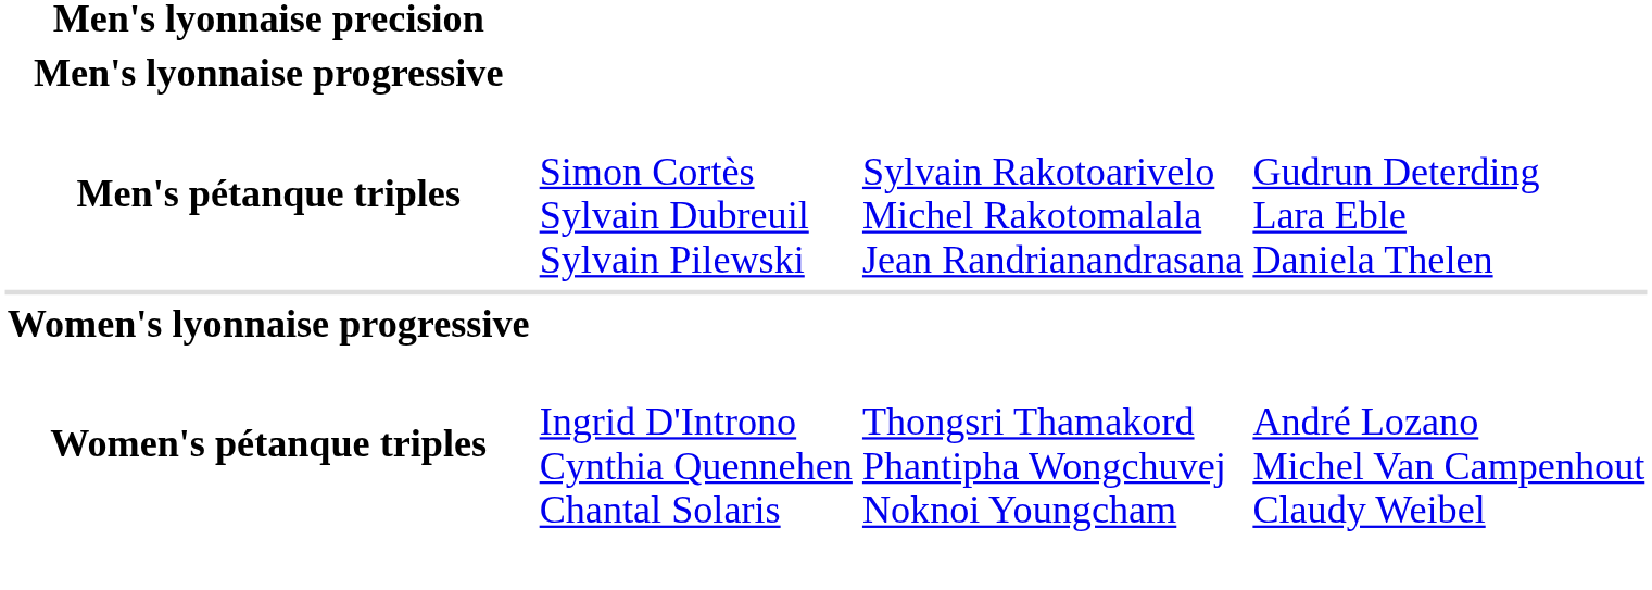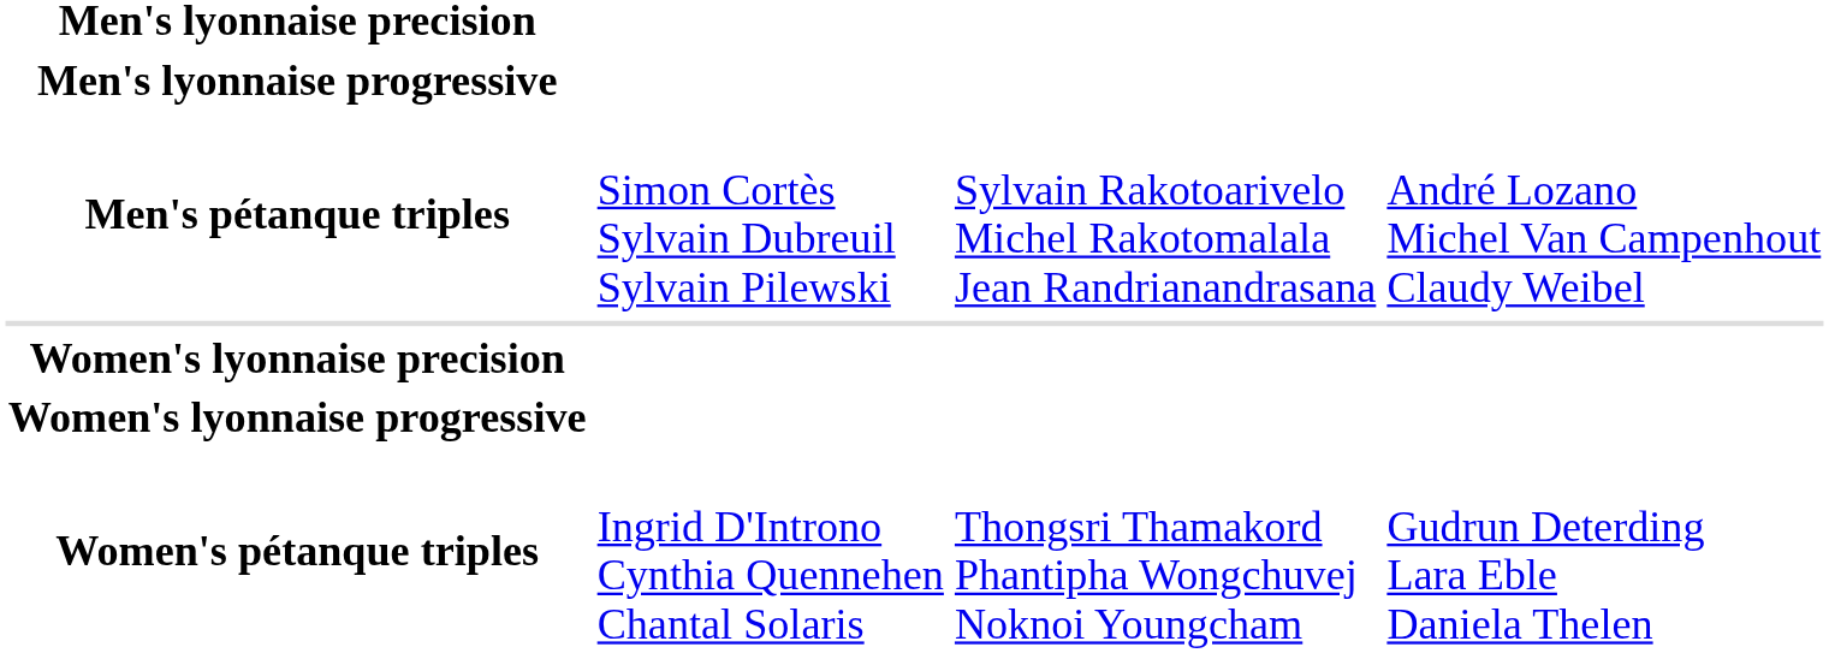 <table>
 <tr>
 <th scope="row">Men's lyonnaise precision</th>
 <td></td>
 <td></td>
 <td></td>
 </tr>
 <tr>
 <th scope="row">Men's lyonnaise progressive</th>
 <td></td>
 <td></td>
 <td></td>
 </tr>
 <tr>
 <th scope="row">Men's pétanque triples</th>
 <td><br><a href='#'>Simon Cortès</a><br><a href='#'>Sylvain Dubreuil</a><br><a href='#'>Sylvain Pilewski</a></td>
 <td><br><a href='#'>Sylvain Rakotoarivelo</a><br><a href='#'>Michel Rakotomalala</a><br><a href='#'>Jean Randrianandrasana</a></td>
-<td><br><a href='#'>Gudrun Deterding</a><br><a href='#'>Lara Eble</a><br><a href='#'>Daniela Thelen</a></td>
+<td><br><a href='#'>André Lozano</a><br><a href='#'>Michel Van Campenhout</a><br><a href='#'>Claudy Weibel</a></td>
 </tr>
 <tr bgcolor=#DDDDDD>
 <td colspan=4></td>
+</tr>
+<tr>
+<th scope="row">Women's lyonnaise precision</th>
+<td></td>
+<td></td>
+<td></td>
 </tr>
 <tr>
 <th scope="row">Women's lyonnaise progressive</th>
 <td></td>
 <td></td>
 <td></td>
 </tr>
 <tr>
 <th scope="row">Women's pétanque triples</th>
 <td><br><a href='#'>Ingrid D'Introno</a><br><a href='#'>Cynthia Quennehen</a><br><a href='#'>Chantal Solaris</a></td>
 <td><br><a href='#'>Thongsri Thamakord</a><br><a href='#'>Phantipha Wongchuvej</a><br><a href='#'>Noknoi Youngcham</a></td>
-<td><br><a href='#'>André Lozano</a><br><a href='#'>Michel Van Campenhout</a><br><a href='#'>Claudy Weibel</a></td>
+<td><br><a href='#'>Gudrun Deterding</a><br><a href='#'>Lara Eble</a><br><a href='#'>Daniela Thelen</a></td>
 </tr>
 </table>
